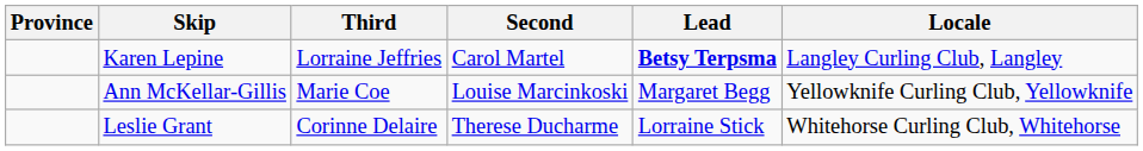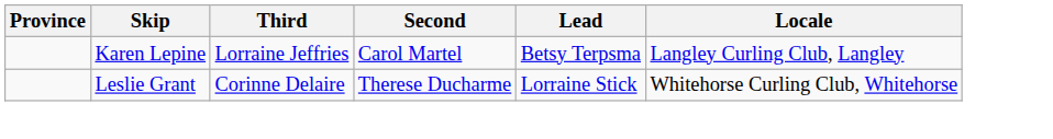 <table class="wikitable">
 <tr>
 <th>Province</th>
 <th>Skip</th>
 <th>Third</th>
 <th>Second</th>
 <th>Lead</th>
 <th>Locale</th>
 </tr>
 <tr>
 <td></td>
 <td><a href='#'>Karen Lepine</a></td>
 <td><a href='#'>Lorraine Jeffries</a></td>
 <td><a href='#'>Carol Martel</a></td>
-<td><strong><a href='#'>Betsy Terpsma</a></strong></td>
+<td><a href='#'>Betsy Terpsma</a></td>
 <td><a href='#'>Langley Curling Club</a>, <a href='#'>Langley</a></td>
-</tr>
-<tr>
-<td></td>
-<td><a href='#'>Ann McKellar-Gillis</a></td>
-<td><a href='#'>Marie Coe</a></td>
-<td><a href='#'>Louise Marcinkoski</a></td>
-<td><a href='#'>Margaret Begg</a></td>
-<td>Yellowknife Curling Club, <a href='#'>Yellowknife</a></td>
 </tr>
 <tr>
 <td></td>
 <td><a href='#'>Leslie Grant</a></td>
 <td><a href='#'>Corinne Delaire</a></td>
 <td><a href='#'>Therese Ducharme</a></td>
 <td><a href='#'>Lorraine Stick</a></td>
 <td>Whitehorse Curling Club, <a href='#'>Whitehorse</a></td>
 </tr>
 </table>
